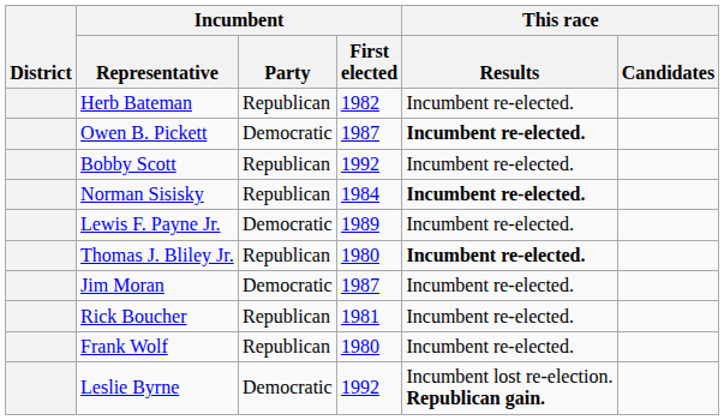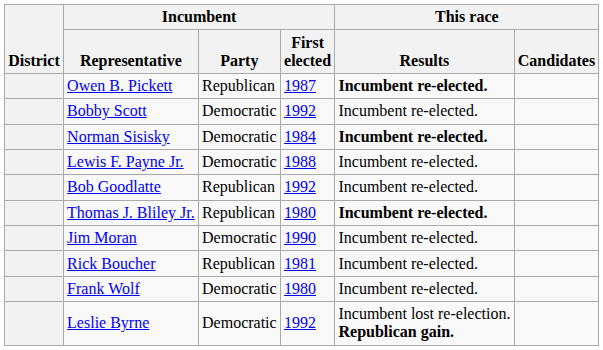 <table class=wikitable>
 <tr valign=bottom>
 <th rowspan=2>District</th>
 <th colspan=3>Incumbent</th>
 <th colspan=2>This race</th>
 </tr>
 <tr valign=bottom>
 <th>Representative</th>
 <th>Party</th>
 <th>First<br>elected</th>
 <th>Results</th>
 <th>Candidates</th>
 </tr>
 <tr>
 <th></th>
-<td><a href='#'>Herb Bateman</a></td>
+<td><a href='#'>Owen B. Pickett</a></td>
 <td>Republican</td>
-<td><a href='#'>1982</a></td>
-<td>Incumbent re-elected.</td>
-<td nowrap></td>
-</tr>
-<tr>
-<th></th>
-<td><a href='#'>Owen B. Pickett</a></td>
-<td>Democratic</td>
 <td><a href='#'>1987</a></td>
 <td><strong>Incumbent re-elected.</strong></td>
 <td nowrap></td>
 </tr>
 <tr>
 <th></th>
 <td><a href='#'>Bobby Scott</a></td>
-<td>Republican</td>
+<td>Democratic</td>
 <td><a href='#'>1992</a></td>
 <td>Incumbent re-elected.</td>
 <td nowrap></td>
 </tr>
 <tr>
 <th></th>
 <td><a href='#'>Norman Sisisky</a></td>
-<td>Republican</td>
+<td>Democratic</td>
 <td><a href='#'>1984</a></td>
 <td><strong>Incumbent re-elected.</strong></td>
 <td nowrap></td>
 </tr>
 <tr>
 <th></th>
 <td><a href='#'>Lewis F. Payne Jr.</a></td>
 <td>Democratic</td>
-<td><a href='#'>1989</a></td>
+<td><a href='#'>1988</a></td>
+<td>Incumbent re-elected.</td>
+<td nowrap></td>
+</tr>
+<tr>
+<th></th>
+<td><a href='#'>Bob Goodlatte</a></td>
+<td>Republican</td>
+<td><a href='#'>1992</a></td>
 <td>Incumbent re-elected.</td>
 <td nowrap></td>
 </tr>
 <tr>
 <th></th>
 <td><a href='#'>Thomas J. Bliley Jr.</a></td>
 <td>Republican</td>
 <td><a href='#'>1980</a></td>
 <td><strong>Incumbent re-elected.</strong></td>
 <td nowrap></td>
 </tr>
 <tr>
 <th></th>
 <td><a href='#'>Jim Moran</a></td>
 <td>Democratic</td>
-<td><a href='#'>1987</a></td>
+<td><a href='#'>1990</a></td>
 <td>Incumbent re-elected.</td>
 <td nowrap><br></td>
 </tr>
 <tr>
 <th></th>
 <td><a href='#'>Rick Boucher</a></td>
 <td>Republican</td>
 <td><a href='#'>1981</a></td>
 <td>Incumbent re-elected.</td>
 <td nowrap></td>
 </tr>
 <tr>
 <th></th>
 <td><a href='#'>Frank Wolf</a></td>
-<td>Republican</td>
+<td>Democratic</td>
 <td><a href='#'>1980</a></td>
 <td>Incumbent re-elected.</td>
 <td nowrap></td>
 </tr>
 <tr>
 <th></th>
 <td><a href='#'>Leslie Byrne</a></td>
 <td>Democratic</td>
 <td><a href='#'>1992</a></td>
 <td>Incumbent lost re-election.<br><strong>Republican gain.</strong></td>
 <td nowrap></td>
 </tr>
 </table>
